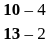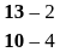 <table style="text-align:center">
 <tr>
 <th width=200></th>
 <th width=100></th>
 <th width=200></th>
 </tr>
 <tr>
 <td align=right><strong></strong></td>
-<td><strong>10</strong> – 4</td>
+<td><strong>13</strong> – 2</td>
 <td align=left></td>
 </tr>
 <tr>
 <td align=right><strong></strong></td>
-<td><strong>13</strong> – 2</td>
+<td><strong>10</strong> – 4</td>
 <td align=left></td>
 </tr>
 </table>
